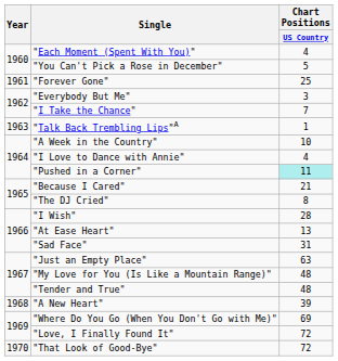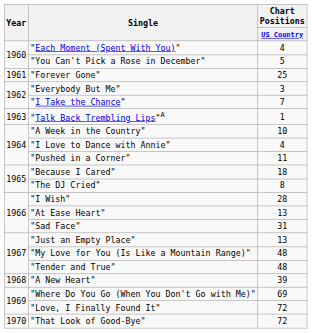 <table class="wikitable">
 <tr>
 <th rowspan="2">Year</th>
 <th rowspan="2">Single</th>
 <th colspan="1">Chart Positions</th>
 </tr>
 <tr>
 <th width="50"><small><a href='#'>US Country</a></small></th>
 </tr>
 <tr>
 <td rowspan="2">1960</td>
 <td>"<a href='#'>Each Moment (Spent With You)</a>"</td>
 <td align="center">4</td>
 </tr>
 <tr>
 <td>"You Can't Pick a Rose in December"</td>
 <td align="center">5</td>
 </tr>
 <tr>
 <td>1961</td>
 <td>"Forever Gone"</td>
 <td align="center">25</td>
 </tr>
 <tr>
 <td rowspan="2">1962</td>
 <td>"Everybody But Me"</td>
 <td align="center">3</td>
 </tr>
 <tr>
 <td>"<a href='#'>I Take the Chance</a>"</td>
 <td align="center">7</td>
 </tr>
 <tr>
 <td>1963</td>
 <td>"<a href='#'>Talk Back Trembling Lips</a>"<sup>A</sup></td>
 <td align="center">1</td>
 </tr>
 <tr>
 <td rowspan="3">1964</td>
 <td>"A Week in the Country"</td>
 <td align="center">10</td>
 </tr>
 <tr>
 <td>"I Love to Dance with Annie"</td>
 <td align="center">4</td>
 </tr>
 <tr>
 <td>"Pushed in a Corner"</td>
-<td align="center" style="background: paleturquoise;">11</td>
+<td align="center">11</td>
 </tr>
 <tr>
 <td rowspan="2">1965</td>
 <td>"Because I Cared"</td>
-<td align="center">21</td>
+<td align="center">18</td>
 </tr>
 <tr>
 <td>"The DJ Cried"</td>
 <td align="center">8</td>
 </tr>
 <tr>
 <td rowspan="3">1966</td>
 <td>"I Wish"</td>
 <td align="center">28</td>
 </tr>
 <tr>
 <td>"At Ease Heart"</td>
 <td align="center">13</td>
 </tr>
 <tr>
 <td>"Sad Face"</td>
 <td align="center">31</td>
 </tr>
 <tr>
 <td rowspan="3">1967</td>
 <td>"Just an Empty Place"</td>
-<td align="center">63</td>
+<td align="center">13</td>
 </tr>
 <tr>
 <td>"My Love for You (Is Like a Mountain Range)"</td>
 <td align="center">48</td>
 </tr>
 <tr>
 <td>"Tender and True"</td>
 <td align="center">48</td>
 </tr>
 <tr>
 <td>1968</td>
 <td>"A New Heart"</td>
 <td align="center">39</td>
 </tr>
 <tr>
 <td rowspan="2">1969</td>
 <td>"Where Do You Go (When You Don't Go with Me)"</td>
 <td align="center">69</td>
 </tr>
 <tr>
 <td>"Love, I Finally Found It"</td>
 <td align="center">72</td>
 </tr>
 <tr>
 <td>1970</td>
 <td>"That Look of Good-Bye"</td>
 <td align="center">72</td>
 </tr>
 </table>
